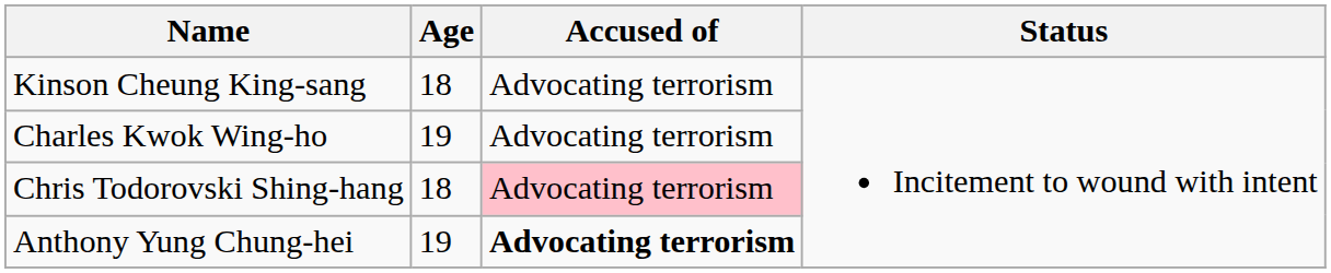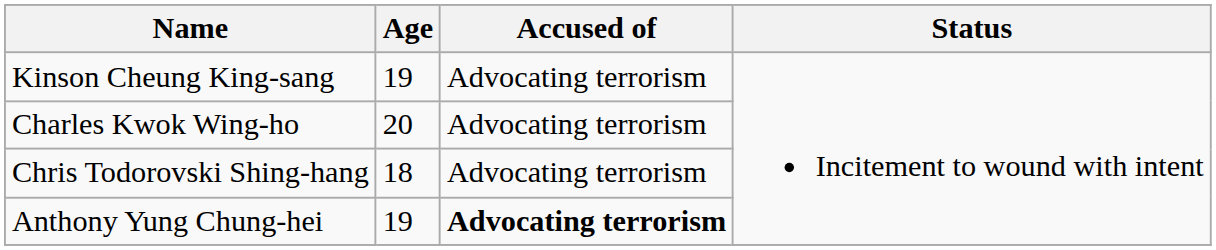 <table class="wikitable">
 <tr>
 <th>Name</th>
 <th>Age</th>
 <th>Accused of</th>
 <th>Status</th>
 </tr>
 <tr>
 <td>Kinson Cheung King-sang</td>
-<td>18</td>
+<td>19</td>
 <td>Advocating terrorism</td>
 <td rowspan="4"><br><ul><li>Incitement to wound with intent</li></ul></td>
 </tr>
 <tr>
 <td>Charles Kwok Wing-ho</td>
-<td>19</td>
+<td>20</td>
 <td>Advocating terrorism</td>
 </tr>
 <tr>
 <td>Chris Todorovski Shing-hang</td>
 <td>18</td>
-<td style="background: pink;">Advocating terrorism</td>
+<td>Advocating terrorism</td>
 </tr>
 <tr>
 <td>Anthony Yung Chung-hei</td>
 <td>19</td>
 <td><strong>Advocating terrorism</strong></td>
 </tr>
 </table>
